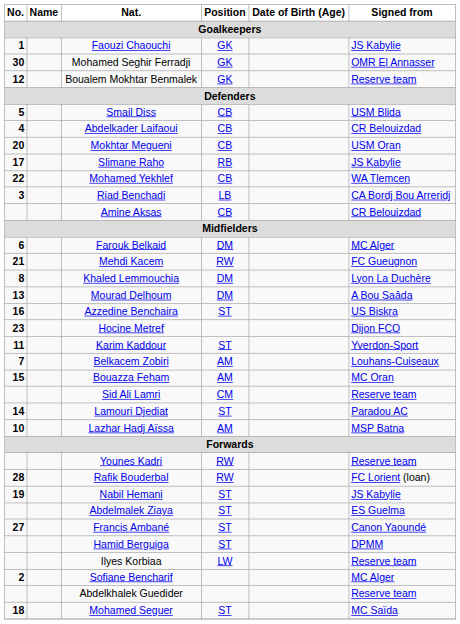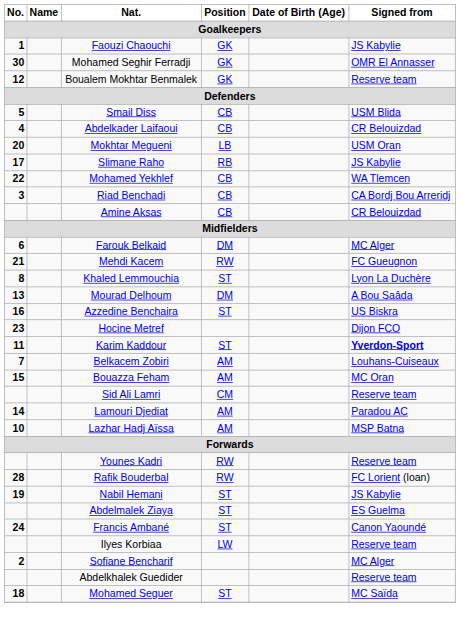 <table class="wikitable" style="text-align:center; font-size:90%; width:70%">
 <tr>
 <th style="background:white; color:black; text-align:center;">No.</th>
 <th style="background:white; color:black; text-align:center;">Name</th>
 <th style="background:white; color:black; text-align:center;">Nat.</th>
 <th style="background:white; color:black; text-align:center;">Position</th>
 <th style="background:white; color:black; text-align:center;">Date of Birth (Age)</th>
 <th style="background:white; color:black; text-align:center;">Signed from</th>
 </tr>
 <tr>
 <th colspan=6 style="background:#DCDCDC; text-align:center;">Goalkeepers</th>
 </tr>
 <tr>
 <td style="text-align:right"><strong>1</strong></td>
 <td></td>
 <td><a href='#'>Faouzi Chaouchi</a></td>
 <td><a href='#'>GK</a></td>
 <td></td>
 <td style="text-align:left"> <a href='#'>JS Kabylie</a></td>
 </tr>
 <tr>
 <td style="text-align:right"><strong>30</strong></td>
 <td></td>
 <td>Mohamed Seghir Ferradji</td>
 <td><a href='#'>GK</a></td>
 <td></td>
 <td style="text-align:left"> <a href='#'>OMR El Annasser</a></td>
 </tr>
 <tr>
 <td style="text-align:right"><strong>12</strong></td>
 <td></td>
 <td>Boualem Mokhtar Benmalek</td>
 <td><a href='#'>GK</a></td>
 <td></td>
 <td style="text-align:left"> <a href='#'>Reserve team</a></td>
 </tr>
 <tr>
 <th colspan=6 style="background:#DCDCDC; text-align:center;">Defenders</th>
 </tr>
 <tr>
 <td style="text-align:right"><strong>5</strong></td>
 <td></td>
 <td><a href='#'>Smail Diss</a></td>
 <td><a href='#'>CB</a></td>
 <td></td>
 <td style="text-align:left"> <a href='#'>USM Blida</a></td>
 </tr>
 <tr>
 <td style="text-align:right"><strong>4</strong></td>
 <td></td>
 <td><a href='#'>Abdelkader Laifaoui</a></td>
 <td><a href='#'>CB</a></td>
 <td></td>
 <td style="text-align:left"> <a href='#'>CR Belouizdad</a></td>
 </tr>
 <tr>
 <td style="text-align:right"><strong>20</strong></td>
 <td></td>
 <td><a href='#'>Mokhtar Megueni</a></td>
-<td><a href='#'>CB</a></td>
+<td><a href='#'>LB</a></td>
 <td></td>
 <td style="text-align:left"> <a href='#'>USM Oran</a></td>
 </tr>
 <tr>
 <td style="text-align:right"><strong>17</strong></td>
 <td></td>
 <td><a href='#'>Slimane Raho</a></td>
 <td><a href='#'>RB</a></td>
 <td></td>
 <td style="text-align:left"> <a href='#'>JS Kabylie</a></td>
 </tr>
 <tr>
 <td style="text-align:right"><strong>22</strong></td>
 <td></td>
 <td><a href='#'>Mohamed Yekhlef</a></td>
 <td><a href='#'>CB</a></td>
 <td></td>
 <td style="text-align:left"> <a href='#'>WA Tlemcen</a></td>
 </tr>
 <tr>
 <td style="text-align:right"><strong>3</strong></td>
 <td></td>
 <td><a href='#'>Riad Benchadi</a></td>
-<td><a href='#'>LB</a></td>
+<td><a href='#'>CB</a></td>
 <td></td>
 <td style="text-align:left"> <a href='#'>CA Bordj Bou Arreridj</a></td>
 </tr>
 <tr>
 <td></td>
 <td></td>
 <td><a href='#'>Amine Aksas</a></td>
 <td><a href='#'>CB</a></td>
 <td></td>
 <td style="text-align:left"> <a href='#'>CR Belouizdad</a></td>
 </tr>
 <tr>
 <th colspan=6 style="background:#DCDCDC; text-align:center;">Midfielders</th>
 </tr>
 <tr>
 <td style="text-align:right"><strong>6</strong></td>
 <td></td>
 <td><a href='#'>Farouk Belkaid</a></td>
 <td><a href='#'>DM</a></td>
 <td></td>
 <td style="text-align:left"> <a href='#'>MC Alger</a></td>
 </tr>
 <tr>
 <td style="text-align:right"><strong>21</strong></td>
 <td></td>
 <td><a href='#'>Mehdi Kacem</a></td>
 <td><a href='#'>RW</a></td>
 <td></td>
 <td style="text-align:left"> <a href='#'>FC Gueugnon</a></td>
 </tr>
 <tr>
 <td style="text-align:right"><strong>8</strong></td>
 <td></td>
 <td><a href='#'>Khaled Lemmouchia</a></td>
-<td><a href='#'>DM</a></td>
+<td><a href='#'>ST</a></td>
 <td></td>
 <td style="text-align:left"> <a href='#'>Lyon La Duchère</a></td>
 </tr>
 <tr>
 <td style="text-align:right"><strong>13</strong></td>
 <td></td>
 <td><a href='#'>Mourad Delhoum</a></td>
 <td><a href='#'>DM</a></td>
 <td></td>
 <td style="text-align:left"> <a href='#'>A Bou Saâda</a></td>
 </tr>
 <tr>
 <td style="text-align:right"><strong>16</strong></td>
 <td></td>
 <td><a href='#'>Azzedine Benchaira</a></td>
 <td><a href='#'>ST</a></td>
 <td></td>
 <td style="text-align:left"> <a href='#'>US Biskra</a></td>
 </tr>
 <tr>
 <td style="text-align:right"><strong>23</strong></td>
 <td></td>
 <td><a href='#'>Hocine Metref</a></td>
 <td></td>
 <td></td>
 <td style="text-align:left"> <a href='#'>Dijon FCO</a></td>
 </tr>
 <tr>
 <td style="text-align:right"><strong>11</strong></td>
 <td></td>
 <td><a href='#'>Karim Kaddour</a></td>
 <td><a href='#'>ST</a></td>
 <td></td>
-<td style="text-align:left"> <a href='#'>Yverdon-Sport</a></td>
+<td style="text-align:left"><strong> <a href='#'>Yverdon-Sport</a></strong></td>
 </tr>
 <tr>
 <td style="text-align:right"><strong>7</strong></td>
 <td></td>
 <td><a href='#'>Belkacem Zobiri</a></td>
 <td><a href='#'>AM</a></td>
 <td></td>
 <td style="text-align:left"> <a href='#'>Louhans-Cuiseaux</a></td>
 </tr>
 <tr>
 <td style="text-align:right"><strong>15</strong></td>
 <td></td>
 <td><a href='#'>Bouazza Feham</a></td>
 <td><a href='#'>AM</a></td>
 <td></td>
 <td style="text-align:left"> <a href='#'>MC Oran</a></td>
 </tr>
 <tr>
 <td></td>
 <td></td>
 <td><a href='#'>Sid Ali Lamri</a></td>
 <td><a href='#'>CM</a></td>
 <td></td>
 <td style="text-align:left"> <a href='#'>Reserve team</a></td>
 </tr>
 <tr>
 <td style="text-align:right"><strong>14</strong></td>
 <td></td>
 <td><a href='#'>Lamouri Djediat</a></td>
-<td><a href='#'>ST</a></td>
+<td><a href='#'>AM</a></td>
 <td></td>
 <td style="text-align:left"> <a href='#'>Paradou AC</a></td>
 </tr>
 <tr>
 <td style="text-align:right"><strong>10</strong></td>
 <td></td>
 <td><a href='#'>Lazhar Hadj Aïssa</a></td>
 <td><a href='#'>AM</a></td>
 <td></td>
 <td style="text-align:left"> <a href='#'>MSP Batna</a></td>
 </tr>
 <tr>
 <th colspan=6 style="background:#DCDCDC; text-align:center;">Forwards</th>
 </tr>
 <tr>
 <td></td>
 <td></td>
 <td><a href='#'>Younes Kadri</a></td>
 <td><a href='#'>RW</a></td>
 <td></td>
 <td style="text-align:left"> <a href='#'>Reserve team</a></td>
 </tr>
 <tr>
 <td style="text-align:right"><strong>28</strong></td>
 <td></td>
 <td><a href='#'>Rafik Bouderbal</a></td>
 <td><a href='#'>RW</a></td>
 <td></td>
 <td style="text-align:left"> <a href='#'>FC Lorient</a> (loan)</td>
 </tr>
 <tr>
 <td style="text-align:right"><strong>19</strong></td>
 <td></td>
 <td><a href='#'>Nabil Hemani</a></td>
 <td><a href='#'>ST</a></td>
 <td></td>
 <td style="text-align:left"> <a href='#'>JS Kabylie</a></td>
 </tr>
 <tr>
 <td></td>
 <td></td>
 <td><a href='#'>Abdelmalek Ziaya</a></td>
 <td><a href='#'>ST</a></td>
 <td></td>
 <td style="text-align:left"> <a href='#'>ES Guelma</a></td>
 </tr>
 <tr>
-<td style="text-align:right"><strong>27</strong></td>
+<td style="text-align:right"><strong>24</strong></td>
 <td></td>
 <td><a href='#'>Francis Ambané</a></td>
 <td><a href='#'>ST</a></td>
 <td></td>
 <td style="text-align:left"> <a href='#'>Canon Yaoundé</a></td>
-</tr>
-<tr>
-<td></td>
-<td></td>
-<td><a href='#'>Hamid Berguiga</a></td>
-<td><a href='#'>ST</a></td>
-<td></td>
-<td style="text-align:left"> <a href='#'>DPMM</a></td>
 </tr>
 <tr>
 <td></td>
 <td></td>
 <td>Ilyes Korbiaa</td>
 <td><a href='#'>LW</a></td>
 <td></td>
 <td style="text-align:left"> <a href='#'>Reserve team</a></td>
 </tr>
 <tr>
 <td style="text-align:right"><strong>2</strong></td>
 <td></td>
 <td><a href='#'>Sofiane Bencharif</a></td>
 <td></td>
 <td></td>
 <td style="text-align:left"> <a href='#'>MC Alger</a></td>
 </tr>
 <tr>
 <td></td>
 <td></td>
 <td>Abdelkhalek Guedider</td>
 <td></td>
 <td></td>
 <td style="text-align:left"> <a href='#'>Reserve team</a></td>
 </tr>
 <tr>
 <td style="text-align:right"><strong>18</strong></td>
 <td></td>
 <td><a href='#'>Mohamed Seguer</a></td>
 <td><a href='#'>ST</a></td>
 <td></td>
 <td style="text-align:left"> <a href='#'>MC Saïda</a></td>
 </tr>
 <tr>
 </tr>
 </table>
